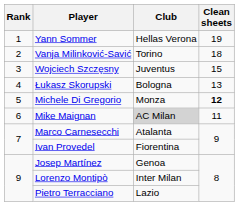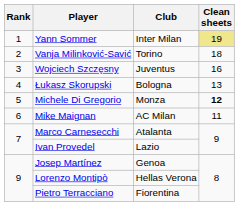 <table class="wikitable" style="text-align:center">
 <tr>
 <th>Rank</th>
 <th>Player</th>
 <th>Club</th>
 <th>Clean<br>sheets</th>
 </tr>
 <tr>
 <td>1</td>
 <td align="left"> <a href='#'>Yann Sommer</a></td>
-<td align="left">Hellas Verona</td>
-<td>19</td>
+<td align="left">Inter Milan</td>
+<td style="background: khaki;">19</td>
 </tr>
 <tr>
 <td>2</td>
 <td align="left"> <a href='#'>Vanja Milinković-Savić</a></td>
 <td align="left">Torino</td>
 <td>18</td>
 </tr>
 <tr>
 <td>3</td>
 <td align="left"> <a href='#'>Wojciech Szczęsny</a></td>
 <td align="left">Juventus</td>
-<td>15</td>
+<td>16</td>
 </tr>
 <tr>
 <td>4</td>
 <td align="left"> <a href='#'>Łukasz Skorupski</a></td>
 <td align="left">Bologna</td>
 <td>13</td>
 </tr>
 <tr>
 <td>5</td>
 <td align="left"> <a href='#'>Michele Di Gregorio</a></td>
 <td align="left">Monza</td>
 <td><strong>12</strong></td>
 </tr>
 <tr>
 <td>6</td>
 <td align="left"> <a href='#'>Mike Maignan</a></td>
-<td align="left" style="background: lightgrey;">AC Milan</td>
+<td align="left">AC Milan</td>
 <td>11</td>
 </tr>
 <tr>
 <td rowspan="2">7</td>
 <td align="left"> <a href='#'>Marco Carnesecchi</a></td>
 <td align="left">Atalanta</td>
 <td rowspan="2">9</td>
 </tr>
 <tr>
 <td align="left"> <a href='#'>Ivan Provedel</a></td>
-<td align="left">Fiorentina</td>
+<td align="left">Lazio</td>
 </tr>
 <tr>
 <td rowspan="3">9</td>
 <td align="left"> <a href='#'>Josep Martínez</a></td>
 <td align="left">Genoa</td>
 <td rowspan="3">8</td>
 </tr>
 <tr>
 <td align="left"> <a href='#'>Lorenzo Montipò</a></td>
-<td align="left">Inter Milan</td>
+<td align="left">Hellas Verona</td>
 </tr>
 <tr>
 <td align="left"> <a href='#'>Pietro Terracciano</a></td>
-<td align="left">Lazio</td>
+<td align="left">Fiorentina</td>
 </tr>
 </table>
